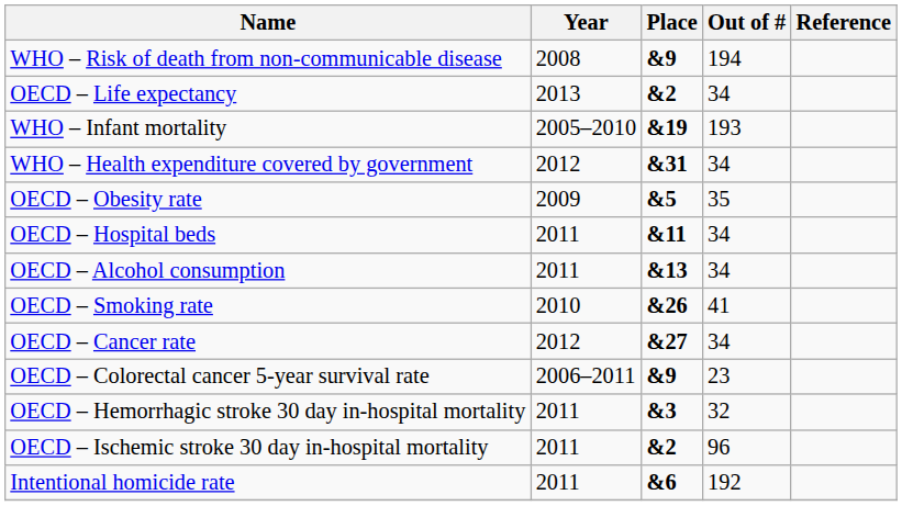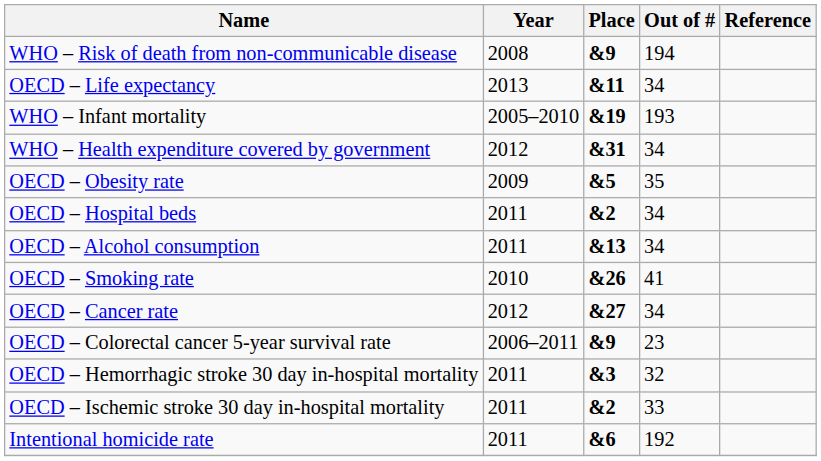 <table class="wikitable sortable" style="text-align:left">
 <tr>
 <th>Name</th>
 <th>Year</th>
 <th>Place</th>
 <th>Out of #</th>
 <th>Reference</th>
 </tr>
 <tr>
 <td><a href='#'>WHO</a> – <a href='#'>Risk of death from non-communicable disease</a></td>
 <td>2008</td>
 <td><strong><span>&</span>9</strong></td>
 <td>194</td>
 <td></td>
 </tr>
 <tr>
 <td><a href='#'>OECD</a> – <a href='#'>Life expectancy</a></td>
 <td>2013</td>
-<td><strong><span>&</span>2</strong></td>
+<td><strong><span>&</span>11</strong></td>
 <td>34</td>
 <td></td>
 </tr>
 <tr>
 <td><a href='#'>WHO</a> – Infant mortality</td>
 <td>2005–2010</td>
 <td><strong><span>&</span>19</strong></td>
 <td>193</td>
 <td></td>
 </tr>
 <tr>
 <td><a href='#'>WHO</a> – <a href='#'>Health expenditure covered by government</a></td>
 <td>2012</td>
 <td><strong><span>&</span>31</strong></td>
 <td>34</td>
 <td></td>
 </tr>
 <tr>
 <td><a href='#'>OECD</a> – <a href='#'>Obesity rate</a></td>
 <td>2009</td>
 <td><strong><span>&</span>5</strong></td>
 <td>35</td>
 <td></td>
 </tr>
 <tr>
 <td><a href='#'>OECD</a> – <a href='#'>Hospital beds</a></td>
 <td>2011</td>
-<td><strong><span>&</span>11</strong></td>
+<td><strong><span>&</span>2</strong></td>
 <td>34</td>
 <td></td>
 </tr>
 <tr>
 <td><a href='#'>OECD</a> – <a href='#'>Alcohol consumption</a></td>
 <td>2011</td>
 <td><strong><span>&</span>13</strong></td>
 <td>34</td>
 <td></td>
 </tr>
 <tr>
 <td><a href='#'>OECD</a> – <a href='#'>Smoking rate</a></td>
 <td>2010</td>
 <td><strong><span>&</span>26</strong></td>
 <td>41</td>
 <td></td>
 </tr>
 <tr>
 <td><a href='#'>OECD</a> – <a href='#'>Cancer rate</a></td>
 <td>2012</td>
 <td><strong><span>&</span>27</strong></td>
 <td>34</td>
 <td></td>
 </tr>
 <tr>
 <td><a href='#'>OECD</a> – Colorectal cancer 5-year survival rate</td>
 <td>2006–2011</td>
 <td><strong><span>&</span>9</strong></td>
 <td>23</td>
 <td></td>
 </tr>
 <tr>
 <td><a href='#'>OECD</a> – Hemorrhagic stroke 30 day in-hospital mortality</td>
 <td>2011</td>
 <td><strong><span>&</span>3</strong></td>
 <td>32</td>
 <td></td>
 </tr>
 <tr>
 <td><a href='#'>OECD</a> – Ischemic stroke 30 day in-hospital mortality</td>
 <td>2011</td>
 <td><strong><span>&</span>2</strong></td>
-<td>96</td>
+<td>33</td>
 <td></td>
 </tr>
 <tr>
 <td><a href='#'>Intentional homicide rate</a></td>
 <td>2011</td>
 <td><strong><span>&</span>6</strong></td>
 <td>192</td>
 <td></td>
 </tr>
 <tr>
 </tr>
 </table>
